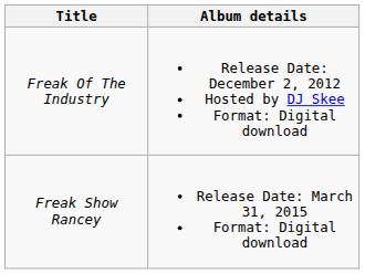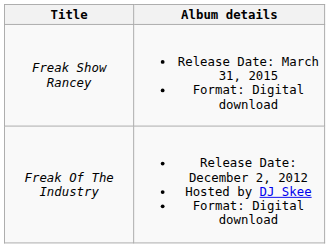 <table class="wikitable plainrowheaders" style="text-align:center;">
 <tr>
 <th scope="col" style="width:10em;">Title</th>
 <th scope="col" style="width:15em;">Album details</th>
 </tr>
 <tr>
+<td scope="row"><em>Freak Show Rancey</em></td>
+<td><br><ul><li>Release Date: March 31, 2015</li><li>Format: Digital download</li></ul></td>
+</tr>
+<tr>
 <td scope="row"><em>Freak Of The Industry</em></td>
 <td><br><ul><li>Release Date: December 2, 2012</li><li>Hosted by <a href='#'>DJ Skee</a></li><li>Format: Digital download</li></ul></td>
 </tr>
-<tr>
-<td scope="row"><em>Freak Show Rancey</em></td>
-<td><br><ul><li>Release Date: March 31, 2015</li><li>Format: Digital download</li></ul></td>
-</tr>
 </table>
